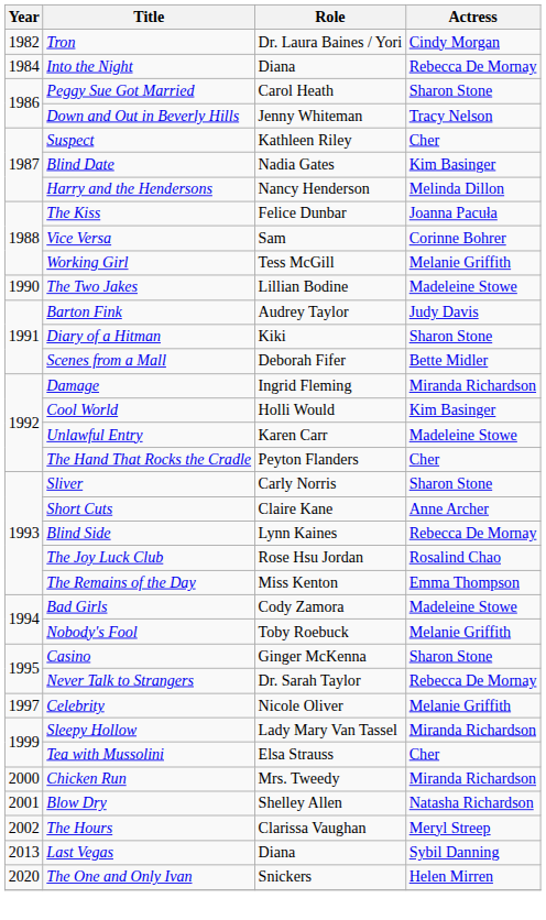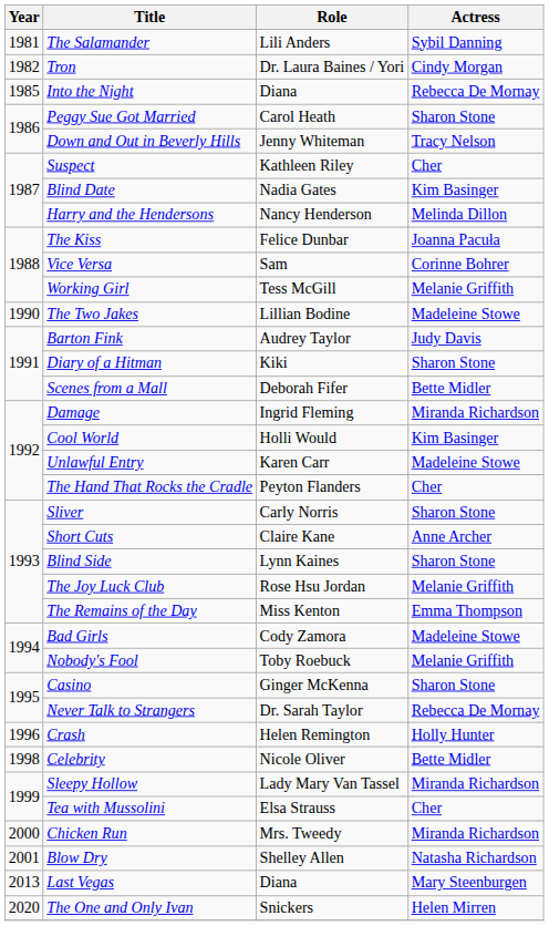 <table class="wikitable">
 <tr>
 <th>Year</th>
 <th>Title</th>
 <th>Role</th>
 <th>Actress</th>
 </tr>
 <tr>
+<td>1981</td>
+<td><em><a href='#'>The Salamander</a></em></td>
+<td>Lili Anders</td>
+<td><a href='#'>Sybil Danning</a></td>
+</tr>
+<tr>
 <td>1982</td>
 <td><em><a href='#'>Tron</a></em></td>
 <td>Dr. Laura Baines / Yori</td>
 <td><a href='#'>Cindy Morgan</a></td>
 </tr>
 <tr>
-<td>1984</td>
+<td>1985</td>
 <td><em><a href='#'>Into the Night</a></em></td>
 <td>Diana</td>
 <td><a href='#'>Rebecca De Mornay</a></td>
 </tr>
 <tr>
 <td rowspan=2>1986</td>
 <td><em><a href='#'>Peggy Sue Got Married</a></em></td>
 <td>Carol Heath</td>
 <td><a href='#'>Sharon Stone</a></td>
 </tr>
 <tr>
 <td><em><a href='#'>Down and Out in Beverly Hills</a></em></td>
 <td>Jenny Whiteman</td>
 <td><a href='#'>Tracy Nelson</a></td>
 </tr>
 <tr>
 <td rowspan=3>1987</td>
 <td><em><a href='#'>Suspect</a></em></td>
 <td>Kathleen Riley</td>
 <td><a href='#'>Cher</a></td>
 </tr>
 <tr>
 <td><em><a href='#'>Blind Date</a></em></td>
 <td>Nadia Gates</td>
 <td><a href='#'>Kim Basinger</a></td>
 </tr>
 <tr>
 <td><em><a href='#'>Harry and the Hendersons</a></em></td>
 <td>Nancy Henderson</td>
 <td><a href='#'>Melinda Dillon</a></td>
 </tr>
 <tr>
 <td rowspan=3>1988</td>
 <td><em><a href='#'>The Kiss</a></em></td>
 <td>Felice Dunbar</td>
 <td><a href='#'>Joanna Pacuła</a></td>
 </tr>
 <tr>
 <td><em><a href='#'>Vice Versa</a></em></td>
 <td>Sam</td>
 <td><a href='#'>Corinne Bohrer</a></td>
 </tr>
 <tr>
 <td><em><a href='#'>Working Girl</a></em></td>
 <td>Tess McGill</td>
 <td><a href='#'>Melanie Griffith</a></td>
 </tr>
 <tr>
 <td>1990</td>
 <td><em><a href='#'>The Two Jakes</a></em></td>
 <td>Lillian Bodine</td>
 <td><a href='#'>Madeleine Stowe</a></td>
 </tr>
 <tr>
 <td rowspan=3>1991</td>
 <td><em><a href='#'>Barton Fink</a></em></td>
 <td>Audrey Taylor</td>
 <td><a href='#'>Judy Davis</a></td>
 </tr>
 <tr>
 <td><em><a href='#'>Diary of a Hitman</a></em></td>
 <td>Kiki</td>
 <td><a href='#'>Sharon Stone</a></td>
 </tr>
 <tr>
 <td><em><a href='#'>Scenes from a Mall</a></em></td>
 <td>Deborah Fifer</td>
 <td><a href='#'>Bette Midler</a></td>
 </tr>
 <tr>
 <td rowspan=4>1992</td>
 <td><em><a href='#'>Damage</a></em></td>
 <td>Ingrid Fleming</td>
 <td><a href='#'>Miranda Richardson</a></td>
 </tr>
 <tr>
 <td><em><a href='#'>Cool World</a></em></td>
 <td>Holli Would</td>
 <td><a href='#'>Kim Basinger</a></td>
 </tr>
 <tr>
 <td><em><a href='#'>Unlawful Entry</a></em></td>
 <td>Karen Carr</td>
 <td><a href='#'>Madeleine Stowe</a></td>
 </tr>
 <tr>
 <td><em><a href='#'>The Hand That Rocks the Cradle</a></em></td>
 <td>Peyton Flanders</td>
 <td><a href='#'>Cher</a></td>
 </tr>
 <tr>
 <td rowspan=5>1993</td>
 <td><em><a href='#'>Sliver</a></em></td>
 <td>Carly Norris</td>
 <td><a href='#'>Sharon Stone</a></td>
 </tr>
 <tr>
 <td><em><a href='#'>Short Cuts</a></em></td>
 <td>Claire Kane</td>
 <td><a href='#'>Anne Archer</a></td>
 </tr>
 <tr>
 <td><em><a href='#'>Blind Side</a></em></td>
 <td>Lynn Kaines</td>
-<td><a href='#'>Rebecca De Mornay</a></td>
+<td><a href='#'>Sharon Stone</a></td>
 </tr>
 <tr>
 <td><em><a href='#'>The Joy Luck Club</a></em></td>
 <td>Rose Hsu Jordan</td>
-<td><a href='#'>Rosalind Chao</a></td>
+<td><a href='#'>Melanie Griffith</a></td>
 </tr>
 <tr>
 <td><em><a href='#'>The Remains of the Day</a></em></td>
 <td>Miss Kenton</td>
 <td><a href='#'>Emma Thompson</a></td>
 </tr>
 <tr>
 <td rowspan=2>1994</td>
 <td><em><a href='#'>Bad Girls</a></em></td>
 <td>Cody Zamora</td>
 <td><a href='#'>Madeleine Stowe</a></td>
 </tr>
 <tr>
 <td><em><a href='#'>Nobody's Fool</a></em></td>
 <td>Toby Roebuck</td>
 <td><a href='#'>Melanie Griffith</a></td>
 </tr>
 <tr>
 <td rowspan=2>1995</td>
 <td><em><a href='#'>Casino</a></em></td>
 <td>Ginger McKenna</td>
 <td><a href='#'>Sharon Stone</a></td>
 </tr>
 <tr>
 <td><em><a href='#'>Never Talk to Strangers</a></em></td>
 <td>Dr. Sarah Taylor</td>
 <td><a href='#'>Rebecca De Mornay</a></td>
 </tr>
 <tr>
-<td>1997</td>
+<td>1996</td>
+<td><em><a href='#'>Crash</a></em></td>
+<td>Helen Remington</td>
+<td><a href='#'>Holly Hunter</a></td>
+</tr>
+<tr>
+<td>1998</td>
 <td><em><a href='#'>Celebrity</a></em></td>
 <td>Nicole Oliver</td>
-<td><a href='#'>Melanie Griffith</a></td>
+<td><a href='#'>Bette Midler</a></td>
 </tr>
 <tr>
 <td rowspan=2>1999</td>
 <td><em><a href='#'>Sleepy Hollow</a></em></td>
 <td>Lady Mary Van Tassel</td>
 <td><a href='#'>Miranda Richardson</a></td>
 </tr>
 <tr>
 <td><em><a href='#'>Tea with Mussolini</a></em></td>
 <td>Elsa Strauss</td>
 <td><a href='#'>Cher</a></td>
 </tr>
 <tr>
 <td>2000</td>
 <td><em><a href='#'>Chicken Run</a></em></td>
 <td>Mrs. Tweedy</td>
 <td><a href='#'>Miranda Richardson</a></td>
 </tr>
 <tr>
 <td>2001</td>
 <td><em><a href='#'>Blow Dry</a></em></td>
 <td>Shelley Allen</td>
 <td><a href='#'>Natasha Richardson</a></td>
 </tr>
 <tr>
-<td>2002</td>
-<td><em><a href='#'>The Hours</a></em></td>
-<td>Clarissa Vaughan</td>
-<td><a href='#'>Meryl Streep</a></td>
-</tr>
-<tr>
 <td>2013</td>
 <td><em><a href='#'>Last Vegas</a></em></td>
 <td>Diana</td>
-<td><a href='#'>Sybil Danning</a></td>
+<td><a href='#'>Mary Steenburgen</a></td>
 </tr>
 <tr>
 <td>2020</td>
 <td><em><a href='#'>The One and Only Ivan</a></em></td>
 <td>Snickers</td>
 <td><a href='#'>Helen Mirren</a></td>
 </tr>
 <tr>
 </tr>
 </table>
